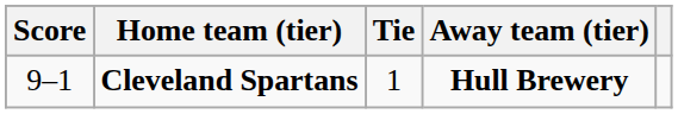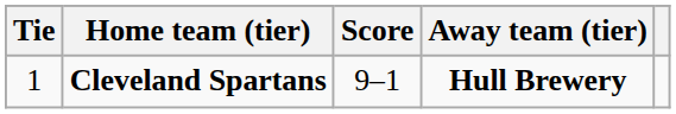 <table class="wikitable" style="text-align:center; font-size:85%">
 <tr>
+<th>Tie</th>
+<th>Home team (tier)</th>
 <th>Score</th>
-<th>Home team (tier)</th>
-<th>Tie</th>
 <th>Away team (tier)</th>
 <th></th>
 </tr>
 <tr>
+<td align="center">1</td>
+<td><strong>Cleveland Spartans</strong></td>
 <td align="center">9–1</td>
-<td><strong>Cleveland Spartans</strong></td>
-<td align="center">1</td>
 <td><strong>Hull Brewery</strong></td>
 <td></td>
 </tr>
 </table>
